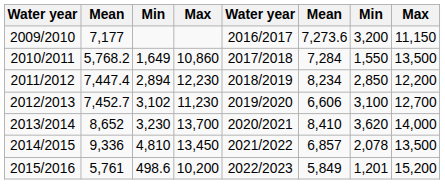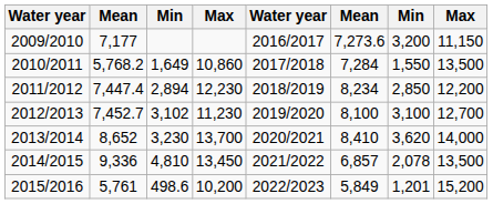 <table class="wikitable" style="text-align:center;">
 <tr>
 <th>Water year</th>
 <th>Mean</th>
 <th>Min</th>
 <th>Max</th>
 <th>Water year</th>
 <th>Mean</th>
 <th>Min</th>
 <th>Max</th>
 </tr>
 <tr>
 <td>2009/2010</td>
 <td>7,177</td>
 <td></td>
 <td></td>
 <td>2016/2017</td>
 <td>7,273.6</td>
 <td>3,200</td>
 <td>11,150</td>
 </tr>
 <tr>
 <td>2010/2011</td>
 <td>5,768.2</td>
 <td>1,649</td>
 <td>10,860</td>
 <td>2017/2018</td>
 <td>7,284</td>
 <td>1,550</td>
 <td>13,500</td>
 </tr>
 <tr>
 <td>2011/2012</td>
 <td>7,447.4</td>
 <td>2,894</td>
 <td>12,230</td>
 <td>2018/2019</td>
 <td>8,234</td>
 <td>2,850</td>
 <td>12,200</td>
 </tr>
 <tr>
 <td>2012/2013</td>
 <td>7,452.7</td>
 <td>3,102</td>
 <td>11,230</td>
 <td>2019/2020</td>
-<td>6,606</td>
+<td>8,100</td>
 <td>3,100</td>
 <td>12,700</td>
 </tr>
 <tr>
 <td>2013/2014</td>
 <td>8,652</td>
 <td>3,230</td>
 <td>13,700</td>
 <td>2020/2021</td>
 <td>8,410</td>
 <td>3,620</td>
 <td>14,000</td>
 </tr>
 <tr>
 <td>2014/2015</td>
 <td>9,336</td>
 <td>4,810</td>
 <td>13,450</td>
 <td>2021/2022</td>
 <td>6,857</td>
 <td>2,078</td>
 <td>13,500</td>
 </tr>
 <tr>
 <td>2015/2016</td>
 <td>5,761</td>
 <td>498.6</td>
 <td>10,200</td>
 <td>2022/2023</td>
 <td>5,849</td>
 <td>1,201</td>
 <td>15,200</td>
 </tr>
 </table>
